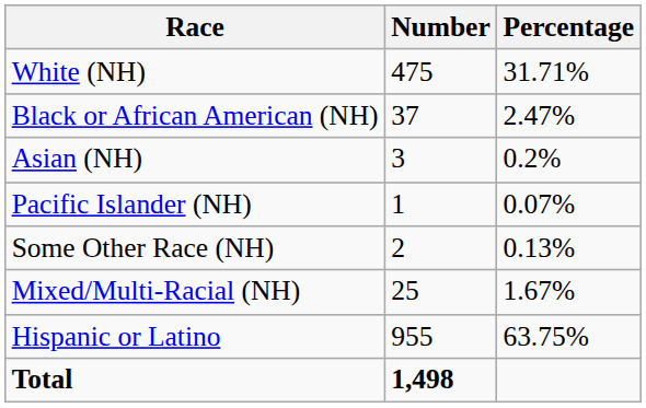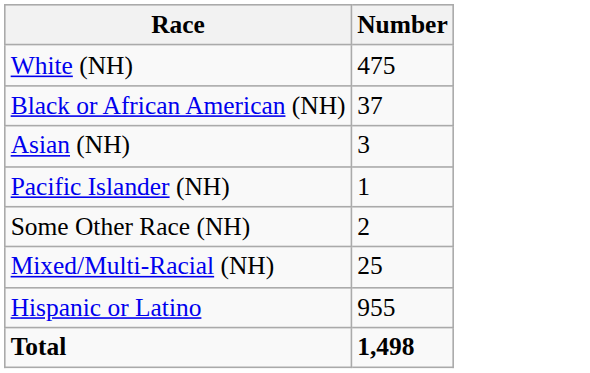 <table class="wikitable">
 <tr>
 <th>Race</th>
 <th>Number</th>
-<th>Percentage</th>
 </tr>
 <tr>
 <td><a href='#'>White</a> (NH)</td>
 <td>475</td>
-<td>31.71%</td>
 </tr>
 <tr>
 <td><a href='#'>Black or African American</a> (NH)</td>
 <td>37</td>
-<td>2.47%</td>
 </tr>
 <tr>
 <td><a href='#'>Asian</a> (NH)</td>
 <td>3</td>
-<td>0.2%</td>
 </tr>
 <tr>
 <td><a href='#'>Pacific Islander</a> (NH)</td>
 <td>1</td>
-<td>0.07%</td>
 </tr>
 <tr>
 <td>Some Other Race (NH)</td>
 <td>2</td>
-<td>0.13%</td>
 </tr>
 <tr>
 <td><a href='#'>Mixed/Multi-Racial</a> (NH)</td>
 <td>25</td>
-<td>1.67%</td>
 </tr>
 <tr>
 <td><a href='#'>Hispanic or Latino</a></td>
 <td>955</td>
-<td>63.75%</td>
 </tr>
 <tr>
 <td><strong>Total</strong></td>
 <td><strong>1,498</strong></td>
-<td></td>
 </tr>
 </table>
